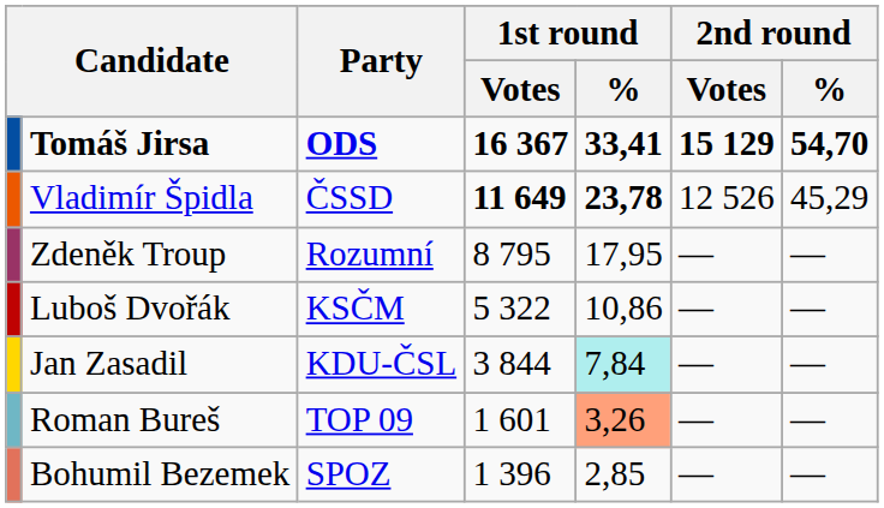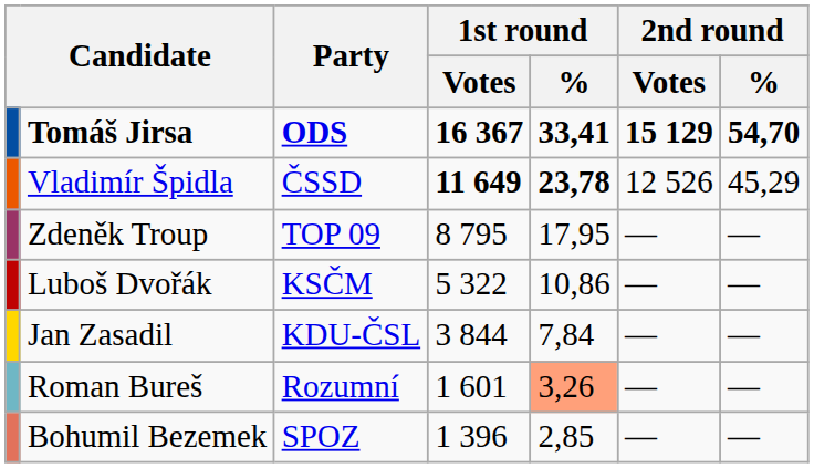 <table class="wikitable sortable">
 <tr>
 <th colspan="2" rowspan="2">Candidate</th>
 <th rowspan="2">Party</th>
 <th colspan="2">1st round</th>
 <th colspan="2">2nd round</th>
 </tr>
 <tr>
 <th>Votes</th>
 <th>%</th>
 <th>Votes</th>
 <th>%</th>
 </tr>
 <tr>
 <td style="background-color:#034EA2;"></td>
 <td><strong>Tomáš Jirsa</strong></td>
 <td><a href='#'><strong>ODS</strong></a></td>
 <td><strong>16 367</strong></td>
 <td><strong>33,41</strong></td>
 <td><strong>15 129</strong></td>
 <td><strong>54,70</strong></td>
 </tr>
 <tr>
 <td style="background-color:#EC5800;"></td>
 <td><a href='#'>Vladimír Špidla</a></td>
 <td><a href='#'>ČSSD</a></td>
 <td><strong>11 649</strong></td>
 <td><strong>23,78</strong></td>
 <td>12 526</td>
 <td>45,29</td>
 </tr>
 <tr>
 <td style="background-color:#993366;"></td>
 <td>Zdeněk Troup</td>
-<td><a href='#'>Rozumní</a></td>
+<td><a href='#'>TOP 09</a></td>
 <td>8 795</td>
 <td>17,95</td>
 <td>—</td>
 <td>—</td>
 </tr>
 <tr>
 <td style="background-color:#bf0202;"></td>
 <td>Luboš Dvořák</td>
 <td><a href='#'>KSČM</a></td>
 <td>5 322</td>
 <td>10,86</td>
 <td>—</td>
 <td>—</td>
 </tr>
 <tr>
 <td style="background-color:#FFD700;"></td>
 <td>Jan Zasadil</td>
 <td><a href='#'>KDU-ČSL</a></td>
 <td>3 844</td>
-<td style="background: paleturquoise;">7,84</td>
+<td>7,84</td>
 <td>—</td>
 <td>—</td>
 </tr>
 <tr>
 <td style="background-color:#6FB7C5;"></td>
 <td>Roman Bureš</td>
-<td><a href='#'>TOP 09</a></td>
+<td><a href='#'>Rozumní</a></td>
 <td>1 601</td>
 <td style="background: lightsalmon;">3,26</td>
 <td>—</td>
 <td>—</td>
 </tr>
 <tr>
 <td style="background-color:#E2725B;"></td>
 <td>Bohumil Bezemek</td>
 <td><a href='#'>SPOZ</a></td>
 <td>1 396</td>
 <td>2,85</td>
 <td>—</td>
 <td>—</td>
 </tr>
 </table>
